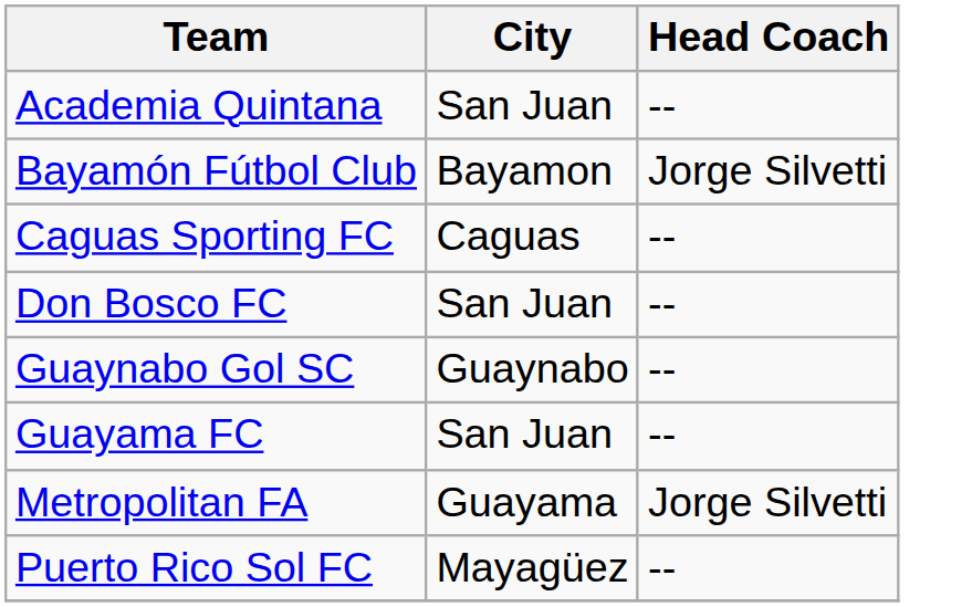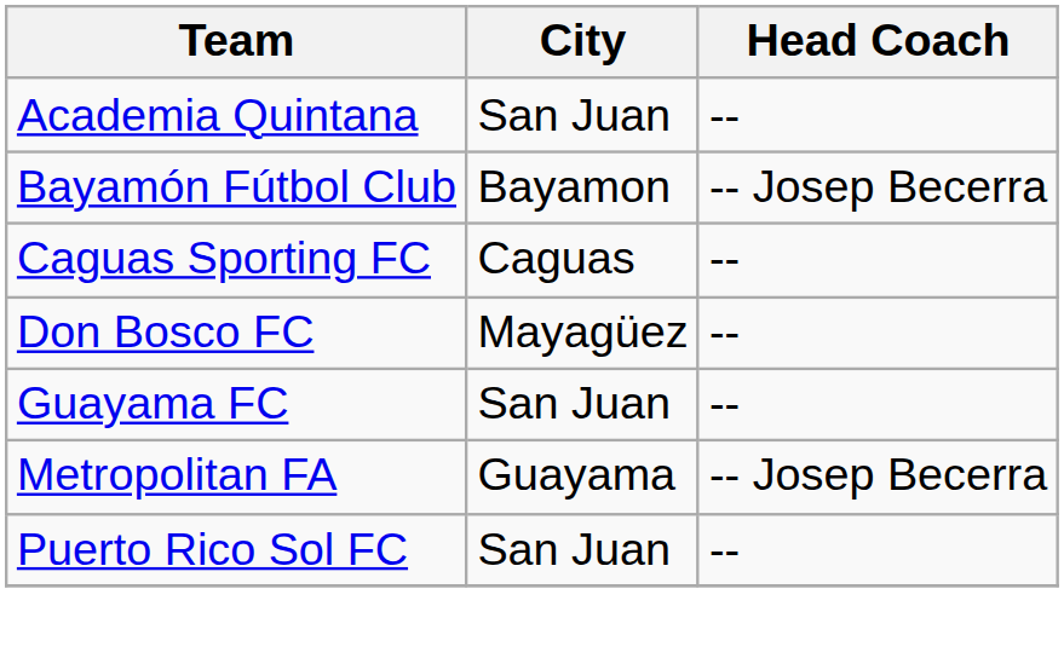 <table class="wikitable">
 <tr>
 <th>Team</th>
 <th>City</th>
 <th>Head Coach</th>
 </tr>
 <tr>
 <td><a href='#'>Academia Quintana</a></td>
 <td>San Juan</td>
 <td> --</td>
 </tr>
 <tr>
 <td><a href='#'>Bayamón Fútbol Club</a></td>
 <td>Bayamon</td>
-<td> Jorge Silvetti</td>
+<td> -- Josep Becerra</td>
 </tr>
 <tr>
 <td><a href='#'>Caguas Sporting FC</a></td>
 <td>Caguas</td>
 <td> --</td>
 </tr>
 <tr>
 <td><a href='#'>Don Bosco FC</a></td>
-<td>San Juan</td>
-<td> --</td>
-</tr>
-<tr>
-<td><a href='#'>Guaynabo Gol SC</a></td>
-<td>Guaynabo</td>
+<td>Mayagüez</td>
 <td> --</td>
 </tr>
 <tr>
 <td><a href='#'>Guayama FC</a></td>
 <td>San Juan</td>
 <td> --</td>
 </tr>
 <tr>
 <td><a href='#'>Metropolitan FA</a></td>
 <td>Guayama</td>
-<td> Jorge Silvetti</td>
+<td> -- Josep Becerra</td>
 </tr>
 <tr>
 <td><a href='#'>Puerto Rico Sol FC</a></td>
-<td>Mayagüez</td>
+<td>San Juan</td>
 <td> --</td>
 </tr>
 <tr>
 </tr>
 </table>
